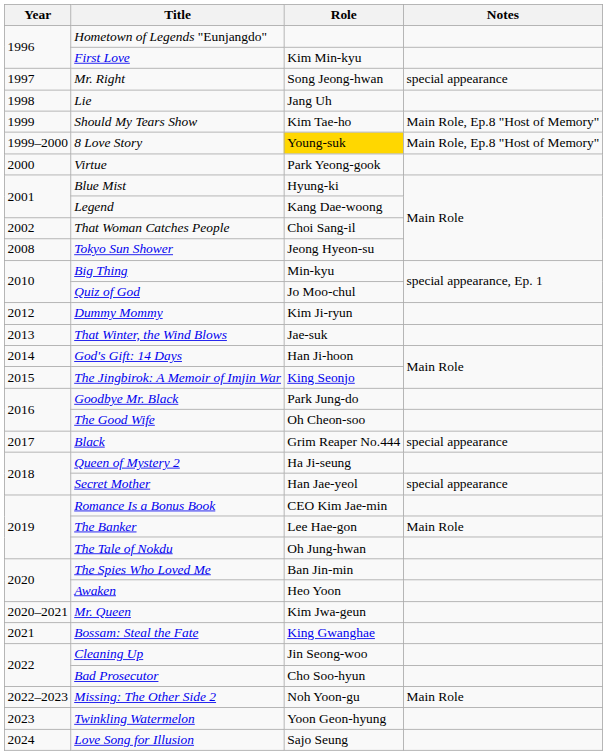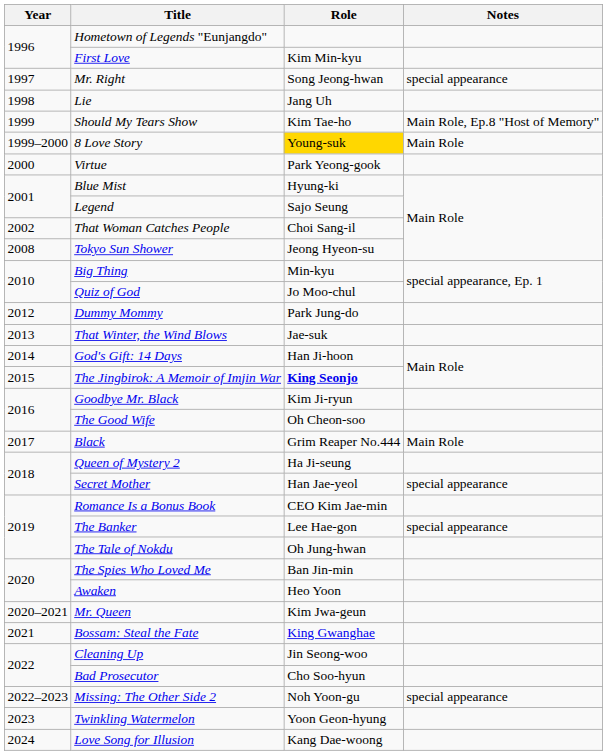 <table class="wikitable sortable">
 <tr>
 <th>Year</th>
 <th>Title</th>
 <th>Role</th>
 <th>Notes</th>
 </tr>
 <tr>
 <td rowspan="2">1996</td>
 <td><em>Hometown of Legends</em> "Eunjangdo"</td>
 <td></td>
 <td></td>
 </tr>
 <tr>
 <td><em><a href='#'>First Love</a></em></td>
 <td>Kim Min-kyu</td>
 <td></td>
 </tr>
 <tr>
 <td>1997</td>
 <td><em>Mr. Right</em></td>
 <td>Song Jeong-hwan</td>
 <td>special appearance</td>
 </tr>
 <tr>
 <td>1998</td>
 <td><em>Lie</em></td>
 <td>Jang Uh</td>
 <td></td>
 </tr>
 <tr>
 <td>1999</td>
 <td><em>Should My Tears Show</em></td>
 <td>Kim Tae-ho</td>
 <td>Main Role, Ep.8 "Host of Memory"</td>
 </tr>
 <tr>
 <td>1999–2000</td>
 <td><em>8 Love Story</em></td>
 <td style="background: gold;">Young-suk</td>
-<td>Main Role, Ep.8 "Host of Memory"</td>
+<td>Main Role</td>
 </tr>
 <tr>
 <td>2000</td>
 <td><em>Virtue</em></td>
 <td>Park Yeong-gook</td>
 <td></td>
 </tr>
 <tr>
 <td rowspan="2">2001</td>
 <td><em>Blue Mist</em></td>
 <td>Hyung-ki</td>
 <td rowspan="4">Main Role</td>
 </tr>
 <tr>
 <td><em>Legend</em></td>
-<td>Kang Dae-woong</td>
+<td>Sajo Seung</td>
 </tr>
 <tr>
 <td>2002</td>
 <td><em>That Woman Catches People</em></td>
 <td>Choi Sang-il</td>
 </tr>
 <tr>
 <td>2008</td>
 <td><em><a href='#'>Tokyo Sun Shower</a></em></td>
 <td>Jeong Hyeon-su</td>
 </tr>
 <tr>
 <td rowspan="2">2010</td>
 <td><em><a href='#'>Big Thing</a></em></td>
 <td>Min-kyu</td>
 <td rowspan="2">special appearance, Ep. 1</td>
 </tr>
 <tr>
 <td><em><a href='#'>Quiz of God</a></em></td>
 <td>Jo Moo-chul</td>
 </tr>
 <tr>
 <td>2012</td>
 <td><em><a href='#'>Dummy Mommy</a></em></td>
-<td>Kim Ji-ryun</td>
+<td>Park Jung-do</td>
 <td></td>
 </tr>
 <tr>
 <td>2013</td>
 <td><em><a href='#'>That Winter, the Wind Blows</a></em></td>
 <td>Jae-suk</td>
 <td></td>
 </tr>
 <tr>
 <td>2014</td>
 <td><em><a href='#'>God's Gift: 14 Days</a></em></td>
 <td>Han Ji-hoon</td>
 <td rowspan="2">Main Role</td>
 </tr>
 <tr>
 <td>2015</td>
 <td><em><a href='#'>The Jingbirok: A Memoir of Imjin War</a></em></td>
-<td><a href='#'>King Seonjo</a></td>
+<td><strong><a href='#'>King Seonjo</a></strong></td>
 </tr>
 <tr>
 <td rowspan="2">2016</td>
 <td><em><a href='#'>Goodbye Mr. Black</a></em></td>
-<td>Park Jung-do</td>
+<td>Kim Ji-ryun</td>
 <td></td>
 </tr>
 <tr>
 <td><em><a href='#'>The Good Wife</a></em></td>
 <td>Oh Cheon-soo</td>
 <td></td>
 </tr>
 <tr>
 <td>2017</td>
 <td><em><a href='#'>Black</a></em></td>
 <td>Grim Reaper No.444</td>
-<td>special appearance</td>
+<td>Main Role</td>
 </tr>
 <tr>
 <td rowspan="2">2018</td>
 <td><em><a href='#'>Queen of Mystery 2</a></em></td>
 <td>Ha Ji-seung</td>
 <td></td>
 </tr>
 <tr>
 <td><em><a href='#'>Secret Mother</a></em></td>
 <td>Han Jae-yeol</td>
 <td>special appearance</td>
 </tr>
 <tr>
 <td rowspan="3">2019</td>
 <td><em><a href='#'>Romance Is a Bonus Book</a></em></td>
 <td>CEO Kim Jae-min</td>
 <td></td>
 </tr>
 <tr>
 <td><em><a href='#'>The Banker</a></em></td>
 <td>Lee Hae-gon</td>
-<td>Main Role</td>
+<td>special appearance</td>
 </tr>
 <tr>
 <td><em><a href='#'>The Tale of Nokdu</a></em></td>
 <td>Oh Jung-hwan</td>
 <td></td>
 </tr>
 <tr>
 <td rowspan="2">2020</td>
 <td><em><a href='#'>The Spies Who Loved Me</a></em></td>
 <td>Ban Jin-min</td>
 <td></td>
 </tr>
 <tr>
 <td><em><a href='#'>Awaken</a></em></td>
 <td>Heo Yoon</td>
 <td></td>
 </tr>
 <tr>
 <td>2020–2021</td>
 <td><em><a href='#'>Mr. Queen</a></em></td>
 <td>Kim Jwa-geun</td>
 <td></td>
 </tr>
 <tr>
 <td>2021</td>
 <td><em><a href='#'>Bossam: Steal the Fate</a></em></td>
 <td><a href='#'>King Gwanghae</a></td>
 <td></td>
 </tr>
 <tr>
 <td rowspan="2">2022</td>
 <td><em><a href='#'>Cleaning Up</a></em></td>
 <td>Jin Seong-woo</td>
 <td></td>
 </tr>
 <tr>
 <td><em><a href='#'>Bad Prosecutor</a></em></td>
 <td>Cho Soo-hyun</td>
 <td></td>
 </tr>
 <tr>
 <td>2022–2023</td>
 <td><a href='#'><em>Missing: The Other Side 2</em></a></td>
 <td>Noh Yoon-gu</td>
-<td>Main Role</td>
+<td>special appearance</td>
 </tr>
 <tr>
 <td>2023</td>
 <td><em><a href='#'>Twinkling Watermelon</a></em></td>
 <td>Yoon Geon-hyung</td>
 <td></td>
 </tr>
 <tr>
 <td>2024</td>
 <td><em><a href='#'>Love Song for Illusion</a></em></td>
-<td>Sajo Seung</td>
+<td>Kang Dae-woong</td>
 <td></td>
 </tr>
 </table>
